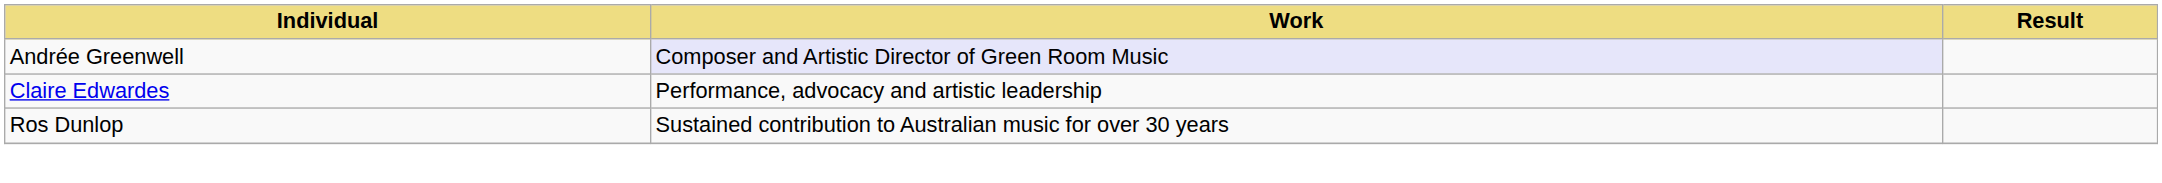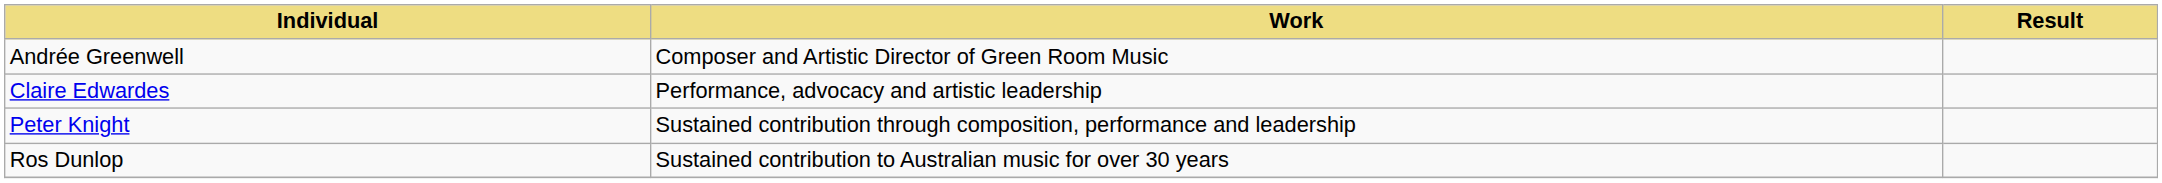 <table class="wikitable" width=100%>
 <tr>
 <th style="width:30%;background:#EEDD82;">Individual</th>
 <th style="width:60%;background:#EEDD82;">Work</th>
 <th style="width:10%;background:#EEDD82;">Result<br></th>
 </tr>
 <tr>
 <td>Andrée Greenwell</td>
-<td style="background: lavender;">Composer and Artistic Director of Green Room Music</td>
+<td>Composer and Artistic Director of Green Room Music</td>
 <td></td>
 </tr>
 <tr>
 <td><a href='#'>Claire Edwardes</a></td>
 <td>Performance, advocacy and artistic leadership</td>
+<td></td>
+</tr>
+<tr>
+<td><a href='#'>Peter Knight</a></td>
+<td>Sustained contribution through composition, performance and leadership</td>
 <td></td>
 </tr>
 <tr>
 <td>Ros Dunlop</td>
 <td>Sustained contribution to Australian music for over 30 years</td>
 <td></td>
 </tr>
 <tr>
 </tr>
 </table>
